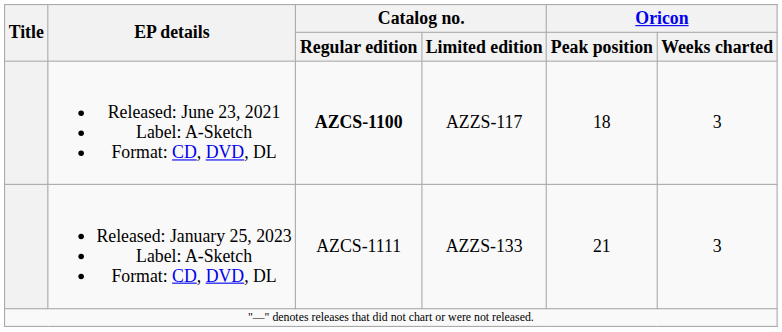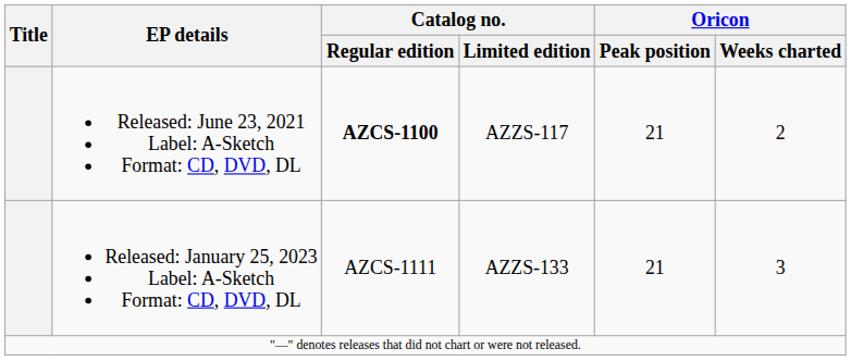 <table class="wikitable plainrowheaders" style="text-align:center;" border="1">
 <tr>
 <th rowspan="2">Title</th>
 <th rowspan="2">EP details</th>
 <th colspan="2">Catalog no.</th>
 <th colspan="2"><a href='#'>Oricon</a></th>
 </tr>
 <tr>
 <th>Regular edition</th>
 <th>Limited edition</th>
 <th>Peak position</th>
 <th>Weeks charted</th>
 </tr>
 <tr>
 <th scope="row"></th>
 <td><br><ul><li>Released: June 23, 2021</li><li>Label: A-Sketch</li><li>Format: <a href='#'>CD</a>, <a href='#'>DVD</a>, DL</li></ul></td>
 <td><strong>AZCS-1100</strong></td>
 <td>AZZS-117</td>
-<td>18</td>
-<td>3</td>
+<td>21</td>
+<td>2</td>
 </tr>
 <tr>
 <th scope="row"></th>
 <td><br><ul><li>Released: January 25, 2023</li><li>Label: A-Sketch</li><li>Format: <a href='#'>CD</a>, <a href='#'>DVD</a>, DL</li></ul></td>
 <td>AZCS-1111</td>
 <td>AZZS-133</td>
 <td>21</td>
 <td>3</td>
 </tr>
 <tr>
 <td align="center" colspan="7" style="font-size: 8pt">"—" denotes releases that did not chart or were not released.</td>
 </tr>
 </table>
